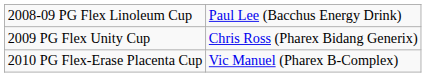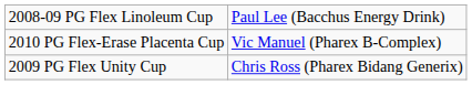 <table class=wikitable>
 <tr>
 <td>2008-09 PG Flex Linoleum Cup</td>
 <td><a href='#'>Paul Lee</a> (Bacchus Energy Drink)</td>
 </tr>
 <tr>
+<td>2010 PG Flex-Erase Placenta Cup</td>
+<td><a href='#'>Vic Manuel</a> (Pharex B-Complex)</td>
+</tr>
+<tr>
 <td>2009 PG Flex Unity Cup</td>
 <td><a href='#'>Chris Ross</a> (Pharex Bidang Generix)</td>
 </tr>
-<tr>
-<td>2010 PG Flex-Erase Placenta Cup</td>
-<td><a href='#'>Vic Manuel</a> (Pharex B-Complex)</td>
-</tr>
 </table>
